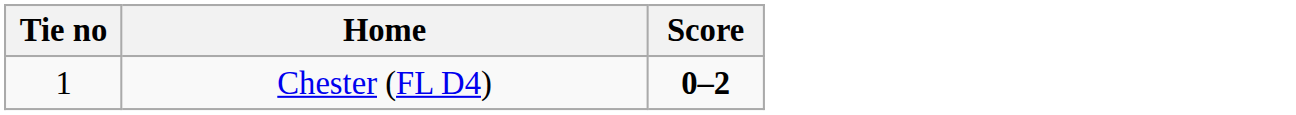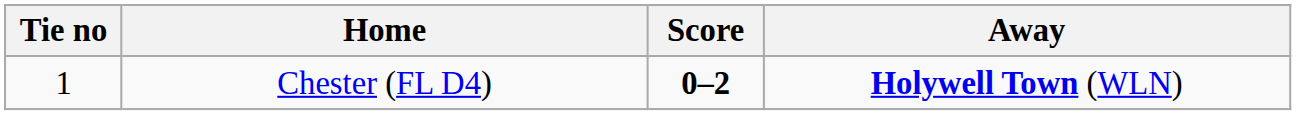 <table class="wikitable" style="text-align:center">
 <tr>
 <th width=50>Tie no</th>
 <th width=250>Home</th>
 <th width=50>Score</th>
+<th width=250>Away</th>
 </tr>
 <tr>
 <td>1</td>
 <td><a href='#'>Chester</a> (<a href='#'>FL D4</a>)</td>
 <td><strong>0–2</strong></td>
+<td><strong><a href='#'>Holywell Town</a></strong> (<a href='#'>WLN</a>)</td>
 </tr>
 </table>
